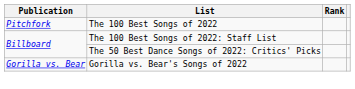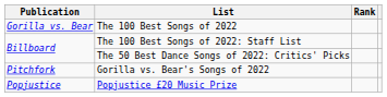 <table class="wikitable sortable">
 <tr>
 <th>Publication</th>
 <th>List</th>
 <th>Rank</th>
 <th></th>
 </tr>
 <tr>
-<td><em><a href='#'>Pitchfork</a></em></td>
+<td><em><a href='#'>Gorilla vs. Bear</a></em></td>
 <td>The 100 Best Songs of 2022</td>
 <td></td>
 <td></td>
 </tr>
 <tr>
 <td rowspan="2"><em><a href='#'>Billboard</a></em></td>
 <td>The 100 Best Songs of 2022: Staff List</td>
 <td></td>
 <td></td>
 </tr>
 <tr>
 <td>The 50 Best Dance Songs of 2022: Critics' Picks</td>
 <td></td>
 <td></td>
 </tr>
 <tr>
-<td><em><a href='#'>Gorilla vs. Bear</a></em></td>
+<td><em><a href='#'>Pitchfork</a></em></td>
 <td>Gorilla vs. Bear's Songs of 2022</td>
 <td></td>
 <td></td>
 </tr>
+<tr>
+<td><em><a href='#'>Popjustice</a></em></td>
+<td><a href='#'>Popjustice £20 Music Prize</a></td>
+<td></td>
+<td></td>
+</tr>
 </table>
